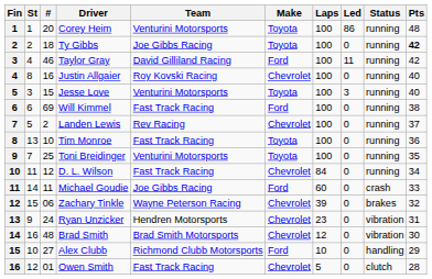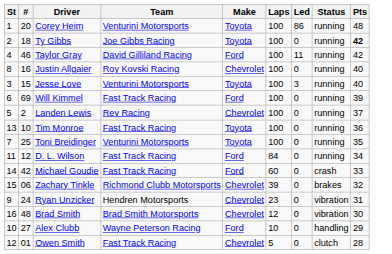 <table class="wikitable sortable" style="font-size:95%">
 <tr>
-<th>Fin</th>
 <th>St</th>
 <th>#</th>
 <th>Driver</th>
 <th>Team</th>
 <th>Make</th>
 <th>Laps</th>
 <th>Led</th>
 <th>Status</th>
 <th>Pts</th>
 </tr>
 <tr>
-<th>1</th>
 <td>1</td>
 <td>20</td>
 <td><a href='#'>Corey Heim</a></td>
 <td><a href='#'>Venturini Motorsports</a></td>
 <td><a href='#'>Toyota</a></td>
 <td>100</td>
 <td>86</td>
 <td>running</td>
 <td>48</td>
 </tr>
 <tr>
-<th>2</th>
 <td>2</td>
 <td>18</td>
 <td><a href='#'>Ty Gibbs</a></td>
 <td><a href='#'>Joe Gibbs Racing</a></td>
 <td><a href='#'>Toyota</a></td>
 <td>100</td>
 <td>0</td>
 <td>running</td>
 <td><strong>42</strong></td>
 </tr>
 <tr>
-<th>3</th>
 <td>4</td>
 <td>46</td>
 <td><a href='#'>Taylor Gray</a></td>
 <td><a href='#'>David Gilliland Racing</a></td>
 <td><a href='#'>Ford</a></td>
 <td>100</td>
 <td>11</td>
 <td>running</td>
 <td>42</td>
 </tr>
 <tr>
-<th>4</th>
 <td>8</td>
 <td>16</td>
 <td><a href='#'>Justin Allgaier</a></td>
 <td><a href='#'>Roy Kovski Racing</a></td>
 <td><a href='#'>Chevrolet</a></td>
 <td>100</td>
 <td>0</td>
 <td>running</td>
 <td>40</td>
 </tr>
 <tr>
-<th>5</th>
 <td>3</td>
 <td>15</td>
 <td><a href='#'>Jesse Love</a></td>
 <td><a href='#'>Venturini Motorsports</a></td>
 <td><a href='#'>Toyota</a></td>
 <td>100</td>
 <td>3</td>
 <td>running</td>
 <td>40</td>
 </tr>
 <tr>
-<th>6</th>
 <td>6</td>
 <td>69</td>
 <td><a href='#'>Will Kimmel</a></td>
 <td><a href='#'>Fast Track Racing</a></td>
 <td><a href='#'>Ford</a></td>
 <td>100</td>
 <td>0</td>
 <td>running</td>
-<td>38</td>
+<td>39</td>
 </tr>
 <tr>
-<th>7</th>
 <td>5</td>
 <td>2</td>
 <td><a href='#'>Landen Lewis</a></td>
 <td><a href='#'>Rev Racing</a></td>
 <td><a href='#'>Chevrolet</a></td>
 <td>100</td>
 <td>0</td>
 <td>running</td>
 <td>37</td>
 </tr>
 <tr>
-<th>8</th>
 <td>13</td>
 <td>10</td>
 <td><a href='#'>Tim Monroe</a></td>
 <td><a href='#'>Fast Track Racing</a></td>
 <td><a href='#'>Toyota</a></td>
 <td>100</td>
 <td>0</td>
 <td>running</td>
 <td>36</td>
 </tr>
 <tr>
-<th>9</th>
 <td>7</td>
 <td>25</td>
 <td><a href='#'>Toni Breidinger</a></td>
 <td><a href='#'>Venturini Motorsports</a></td>
 <td><a href='#'>Toyota</a></td>
 <td>100</td>
 <td>0</td>
 <td>running</td>
 <td>35</td>
 </tr>
 <tr>
-<th>10</th>
 <td>11</td>
 <td>12</td>
 <td><a href='#'>D. L. Wilson</a></td>
 <td><a href='#'>Fast Track Racing</a></td>
-<td><a href='#'>Chevrolet</a></td>
+<td><a href='#'>Ford</a></td>
 <td>84</td>
 <td>0</td>
 <td>running</td>
 <td>34</td>
 </tr>
 <tr>
-<th>11</th>
 <td>14</td>
-<td>11</td>
+<td>42</td>
 <td><a href='#'>Michael Goudie</a></td>
-<td><a href='#'>Joe Gibbs Racing</a></td>
+<td><a href='#'>Fast Track Racing</a></td>
 <td><a href='#'>Ford</a></td>
 <td>60</td>
 <td>0</td>
 <td>crash</td>
 <td>33</td>
 </tr>
 <tr>
-<th>12</th>
 <td>15</td>
 <td>06</td>
 <td><a href='#'>Zachary Tinkle</a></td>
-<td><a href='#'>Wayne Peterson Racing</a></td>
+<td><a href='#'>Richmond Clubb Motorsports</a></td>
 <td><a href='#'>Chevrolet</a></td>
 <td>39</td>
 <td>0</td>
 <td>brakes</td>
 <td>32</td>
 </tr>
 <tr>
-<th>13</th>
 <td>9</td>
 <td>24</td>
 <td><a href='#'>Ryan Unzicker</a></td>
 <td>Hendren Motorsports</td>
 <td><a href='#'>Chevrolet</a></td>
 <td>23</td>
 <td>0</td>
 <td>vibration</td>
 <td>31</td>
 </tr>
 <tr>
-<th>14</th>
 <td>16</td>
 <td>48</td>
 <td><a href='#'>Brad Smith</a></td>
 <td><a href='#'>Brad Smith Motorsports</a></td>
 <td><a href='#'>Chevrolet</a></td>
 <td>12</td>
 <td>0</td>
 <td>vibration</td>
 <td>30</td>
 </tr>
 <tr>
-<th>15</th>
 <td>10</td>
 <td>27</td>
 <td><a href='#'>Alex Clubb</a></td>
-<td><a href='#'>Richmond Clubb Motorsports</a></td>
+<td><a href='#'>Wayne Peterson Racing</a></td>
 <td><a href='#'>Ford</a></td>
 <td>10</td>
 <td>0</td>
 <td>handling</td>
 <td>29</td>
 </tr>
 <tr>
-<th>16</th>
 <td>12</td>
 <td>01</td>
 <td><a href='#'>Owen Smith</a></td>
 <td><a href='#'>Fast Track Racing</a></td>
 <td><a href='#'>Chevrolet</a></td>
 <td>5</td>
 <td>0</td>
 <td>clutch</td>
 <td>28</td>
 </tr>
 </table>
